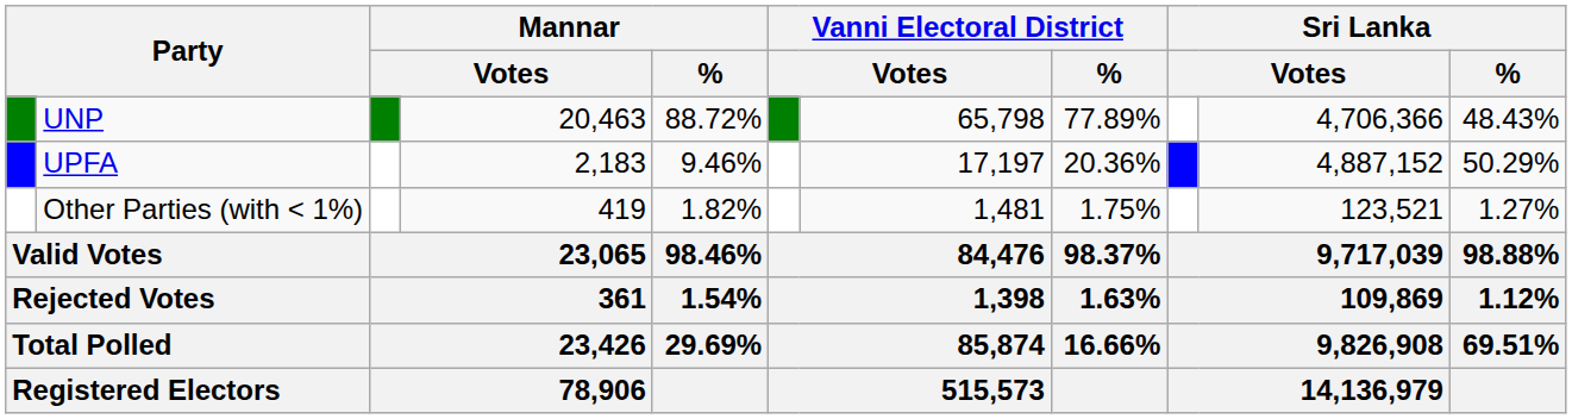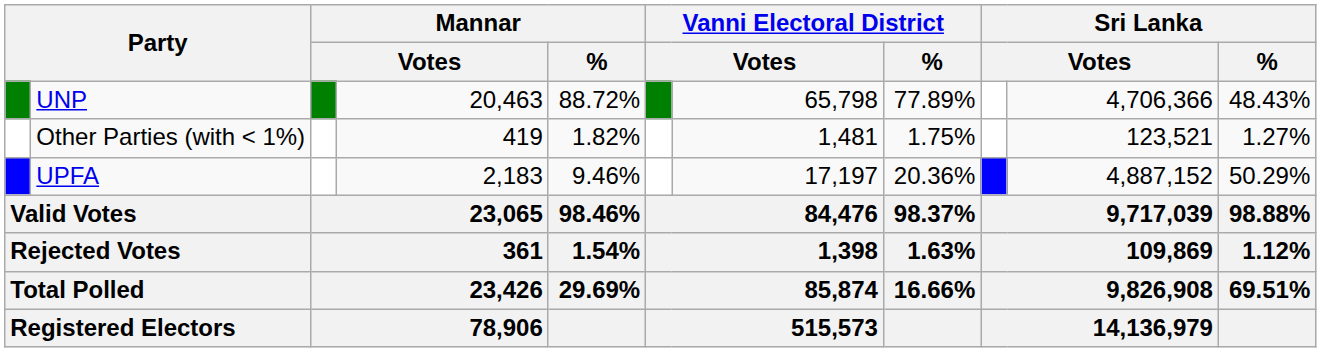 <table class="wikitable">
 <tr>
 <th colspan="2" width="144px"rowspan="2">Party</th>
 <th colspan="3" width="216px">Mannar</th>
 <th colspan="3" width="216px"><a href='#'>Vanni Electoral District</a></th>
 <th colspan="3" width="216px">Sri Lanka</th>
 </tr>
 <tr>
 <th colspan="2" width="144px">Votes</th>
 <th>%</th>
 <th colspan="2" width="144px">Votes</th>
 <th>%</th>
 <th colspan="2" width="144px">Votes</th>
 <th>%</th>
 </tr>
 <tr>
 <td style="background-color:green;" width="10px"></td>
 <td style="text-align:left;"><a href='#'>UNP</a></td>
 <td style="background-color:green;" width="10px"></td>
 <td style="text-align:right;">20,463</td>
 <td style="text-align:right;">88.72%</td>
 <td style="background-color:green;" width="10px"></td>
 <td style="text-align:right;">65,798</td>
 <td style="text-align:right;">77.89%</td>
 <td style="background-color:white;" width="10px"></td>
 <td style="text-align:right;">4,706,366</td>
 <td style="text-align:right;">48.43%</td>
 </tr>
 <tr>
+<td style="background-color:white;" width="10px"></td>
+<td style="text-align:left;">Other Parties (with < 1%)</td>
+<td style="background-color:white;" width="10px"></td>
+<td style="text-align:right;">419</td>
+<td style="text-align:right;">1.82%</td>
+<td style="background-color:white;" width="10px"></td>
+<td style="text-align:right;">1,481</td>
+<td style="text-align:right;">1.75%</td>
+<td style="background-color:white;" width="10px"></td>
+<td style="text-align:right;">123,521</td>
+<td style="text-align:right;">1.27%</td>
+</tr>
+<tr>
 <td style="background-color:blue;" width="10px"></td>
 <td style="text-align:left;"><a href='#'>UPFA</a></td>
 <td style="background-color:white;" width="10px"></td>
 <td style="text-align:right;">2,183</td>
 <td style="text-align:right;">9.46%</td>
 <td style="background-color:white;" width="10px"></td>
 <td style="text-align:right;">17,197</td>
 <td style="text-align:right;">20.36%</td>
 <td style="background-color:blue;" width="10px"></td>
 <td style="text-align:right;">4,887,152</td>
 <td style="text-align:right;">50.29%</td>
-</tr>
-<tr>
-<td style="background-color:white;" width="10px"></td>
-<td style="text-align:left;">Other Parties (with < 1%)</td>
-<td style="background-color:white;" width="10px"></td>
-<td style="text-align:right;">419</td>
-<td style="text-align:right;">1.82%</td>
-<td style="background-color:white;" width="10px"></td>
-<td style="text-align:right;">1,481</td>
-<td style="text-align:right;">1.75%</td>
-<td style="background-color:white;" width="10px"></td>
-<td style="text-align:right;">123,521</td>
-<td style="text-align:right;">1.27%</td>
 </tr>
 <tr>
 <th colspan="2" width="144px"style="text-align:left;">Valid Votes</th>
 <th style="text-align:right;"colspan="2" width="144px">23,065</th>
 <th style="text-align:right;">98.46%</th>
 <th style="text-align:right;"colspan="2" width="144px">84,476</th>
 <th style="text-align:right;">98.37%</th>
 <th style="text-align:right;"colspan="2" width="144px">9,717,039</th>
 <th style="text-align:right;">98.88%</th>
 </tr>
 <tr>
 <th colspan="2" width="144px"style="text-align:left;">Rejected Votes</th>
 <th style="text-align:right;"colspan="2" width="144px">361</th>
 <th style="text-align:right;">1.54%</th>
 <th style="text-align:right;"colspan="2" width="144px">1,398</th>
 <th style="text-align:right;">1.63%</th>
 <th style="text-align:right;"colspan="2" width="144px">109,869</th>
 <th style="text-align:right;">1.12%</th>
 </tr>
 <tr>
 <th colspan="2" width="144px"style="text-align:left;">Total Polled</th>
 <th style="text-align:right;"colspan="2" width="144px">23,426</th>
 <th style="text-align:right;">29.69%</th>
 <th style="text-align:right;"colspan="2" width="144px">85,874</th>
 <th style="text-align:right;">16.66%</th>
 <th style="text-align:right;"colspan="2" width="144px">9,826,908</th>
 <th style="text-align:right;">69.51%</th>
 </tr>
 <tr>
 <th colspan="2" width="144px"style="text-align:left;">Registered Electors</th>
 <th style="text-align:right;"colspan="2" width="144px">78,906</th>
 <th></th>
 <th style="text-align:right;"colspan="2" width="144px">515,573</th>
 <th></th>
 <th style="text-align:right;"colspan="2" width="144px">14,136,979</th>
 <th></th>
 </tr>
 </table>
